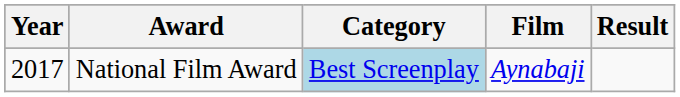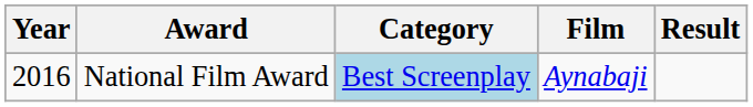 <table class="wikitable" style="font-size: 95%;">
 <tr>
 <th>Year</th>
 <th>Award</th>
 <th>Category</th>
 <th>Film</th>
 <th>Result</th>
 </tr>
 <tr>
-<td>2017</td>
+<td>2016</td>
 <td>National Film Award</td>
 <td style="background: lightblue;"><a href='#'>Best Screenplay</a></td>
 <td><em><a href='#'>Aynabaji</a></em></td>
 <td></td>
 </tr>
 </table>
